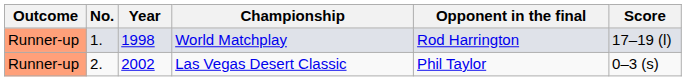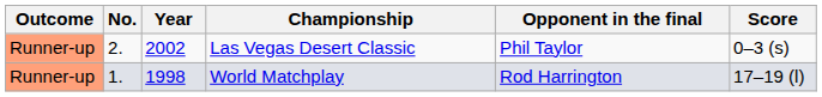 <table class="wikitable">
 <tr>
 <th width="80">Outcome</th>
 <th width="20">No.</th>
 <th width="50">Year</th>
 <th style="width:250px;">Championship</th>
 <th style="width:200px;">Opponent in the final</th>
 <th width="70">Score</th>
 </tr>
+<tr>
+<td style="background:#ffa07a;">Runner-up</td>
+<td>2.</td>
+<td><a href='#'>2002</a></td>
+<td><a href='#'>Las Vegas Desert Classic</a></td>
+<td> <a href='#'>Phil Taylor</a></td>
+<td>0–3 (s)</td>
+</tr>
 <tr style="background:#dfe2e9;">
 <td style="background:#ffa07a;">Runner-up</td>
 <td>1.</td>
 <td><a href='#'>1998</a></td>
 <td><a href='#'>World Matchplay</a></td>
 <td> <a href='#'>Rod Harrington</a></td>
 <td>17–19 (l)</td>
 </tr>
-<tr>
-<td style="background:#ffa07a;">Runner-up</td>
-<td>2.</td>
-<td><a href='#'>2002</a></td>
-<td><a href='#'>Las Vegas Desert Classic</a></td>
-<td> <a href='#'>Phil Taylor</a></td>
-<td>0–3 (s)</td>
-</tr>
 </table>
